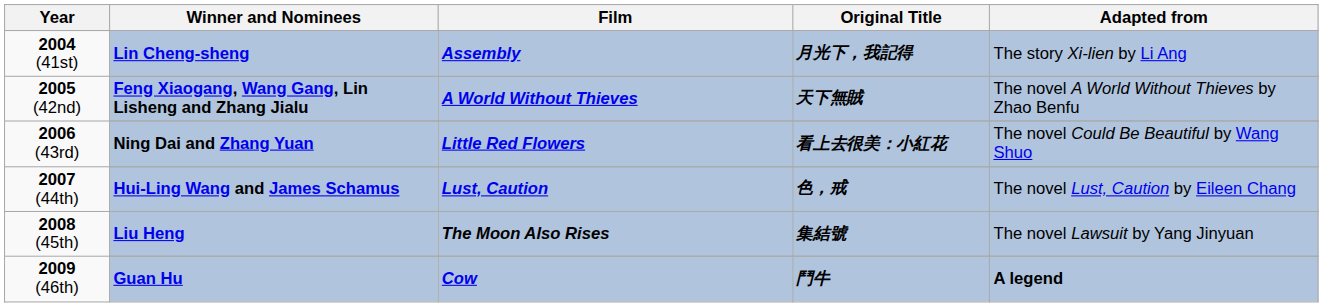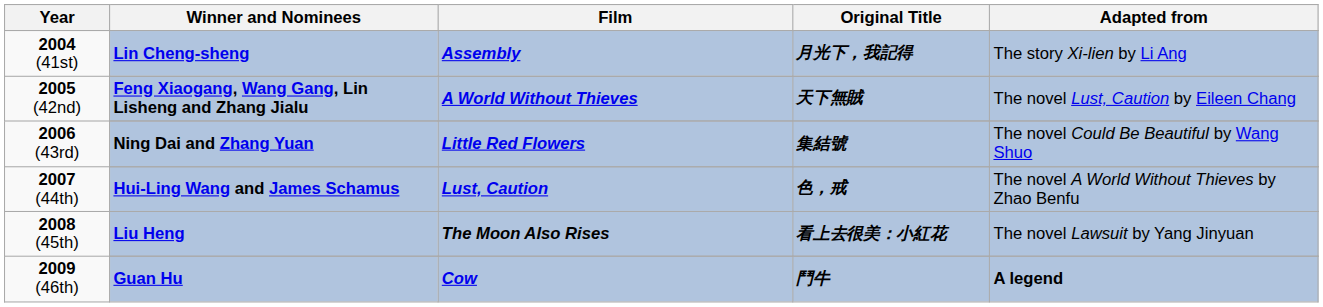 <table class="wikitable" style="width:100%;" cellpadding="5">
 <tr style="background:#bebebe;">
 <th style="width:8%;">Year</th>
 <th style="width:25%;">Winner and Nominees</th>
 <th style="width:27%;">Film</th>
 <th style="width:15%;">Original Title</th>
 <th style="width:25%;">Adapted from</th>
 </tr>
 <tr>
 <td rowspan="2" style="text-align:center"><strong>2004</strong><br>(41st)</td>
 </tr>
 <tr style="background:#B0C4DE;">
 <td><strong><a href='#'>Lin Cheng-sheng</a></strong></td>
 <td><strong><em><a href='#'>Assembly</a></em></strong></td>
 <td><strong><em>月光下，我記得</em></strong></td>
 <td>The story <em>Xi-lien</em> by <a href='#'>Li Ang</a></td>
 </tr>
 <tr>
 <td rowspan="2" style="text-align:center"><strong>2005</strong><br>(42nd)</td>
 </tr>
 <tr style="background:#B0C4DE;">
 <td><strong><a href='#'>Feng Xiaogang</a>, <a href='#'>Wang Gang</a>, Lin Lisheng and Zhang Jialu</strong></td>
 <td><strong><em><a href='#'>A World Without Thieves</a></em></strong></td>
 <td><strong><em>天下無賊</em></strong></td>
-<td>The novel <em>A World Without Thieves</em> by Zhao Benfu</td>
+<td>The novel <em><a href='#'>Lust, Caution</a></em> by <a href='#'>Eileen Chang</a></td>
 </tr>
 <tr>
 <td rowspan="2" style="text-align:center"><strong>2006</strong><br>(43rd)</td>
 </tr>
 <tr style="background:#B0C4DE;">
 <td><strong>Ning Dai and <a href='#'>Zhang Yuan</a></strong></td>
 <td><strong><em><a href='#'>Little Red Flowers</a></em></strong></td>
-<td><strong><em>看上去很美：小紅花</em></strong></td>
+<td><strong><em>集結號</em></strong></td>
 <td>The novel <em>Could Be Beautiful</em> by <a href='#'>Wang Shuo</a></td>
 </tr>
 <tr>
 <td rowspan="2" style="text-align:center"><strong>2007</strong><br>(44th)</td>
 </tr>
 <tr style="background:#B0C4DE;">
 <td><strong><a href='#'>Hui-Ling Wang</a> and <a href='#'>James Schamus</a></strong></td>
 <td><strong><em><a href='#'>Lust, Caution</a></em></strong></td>
 <td><strong><em>色，戒</em></strong></td>
-<td>The novel <em><a href='#'>Lust, Caution</a></em> by <a href='#'>Eileen Chang</a></td>
+<td>The novel <em>A World Without Thieves</em> by Zhao Benfu</td>
 </tr>
 <tr>
 <td rowspan="2" style="text-align:center"><strong>2008</strong><br>(45th)</td>
 </tr>
 <tr style="background:#B0C4DE;">
 <td><strong><a href='#'>Liu Heng</a></strong></td>
 <td><strong><em>The Moon Also Rises</em></strong></td>
-<td><strong><em>集結號</em></strong></td>
+<td><strong><em>看上去很美：小紅花</em></strong></td>
 <td>The novel <em>Lawsuit</em> by Yang Jinyuan</td>
 </tr>
 <tr>
 <td rowspan="2" style="text-align:center"><strong>2009</strong><br>(46th)</td>
 </tr>
 <tr style="background:#B0C4DE;">
 <td><strong><a href='#'>Guan Hu</a></strong></td>
 <td><strong><em><a href='#'>Cow</a></em></strong></td>
 <td><strong><em>鬥牛</em></strong></td>
 <td><strong>A legend</strong></td>
 </tr>
 </table>
